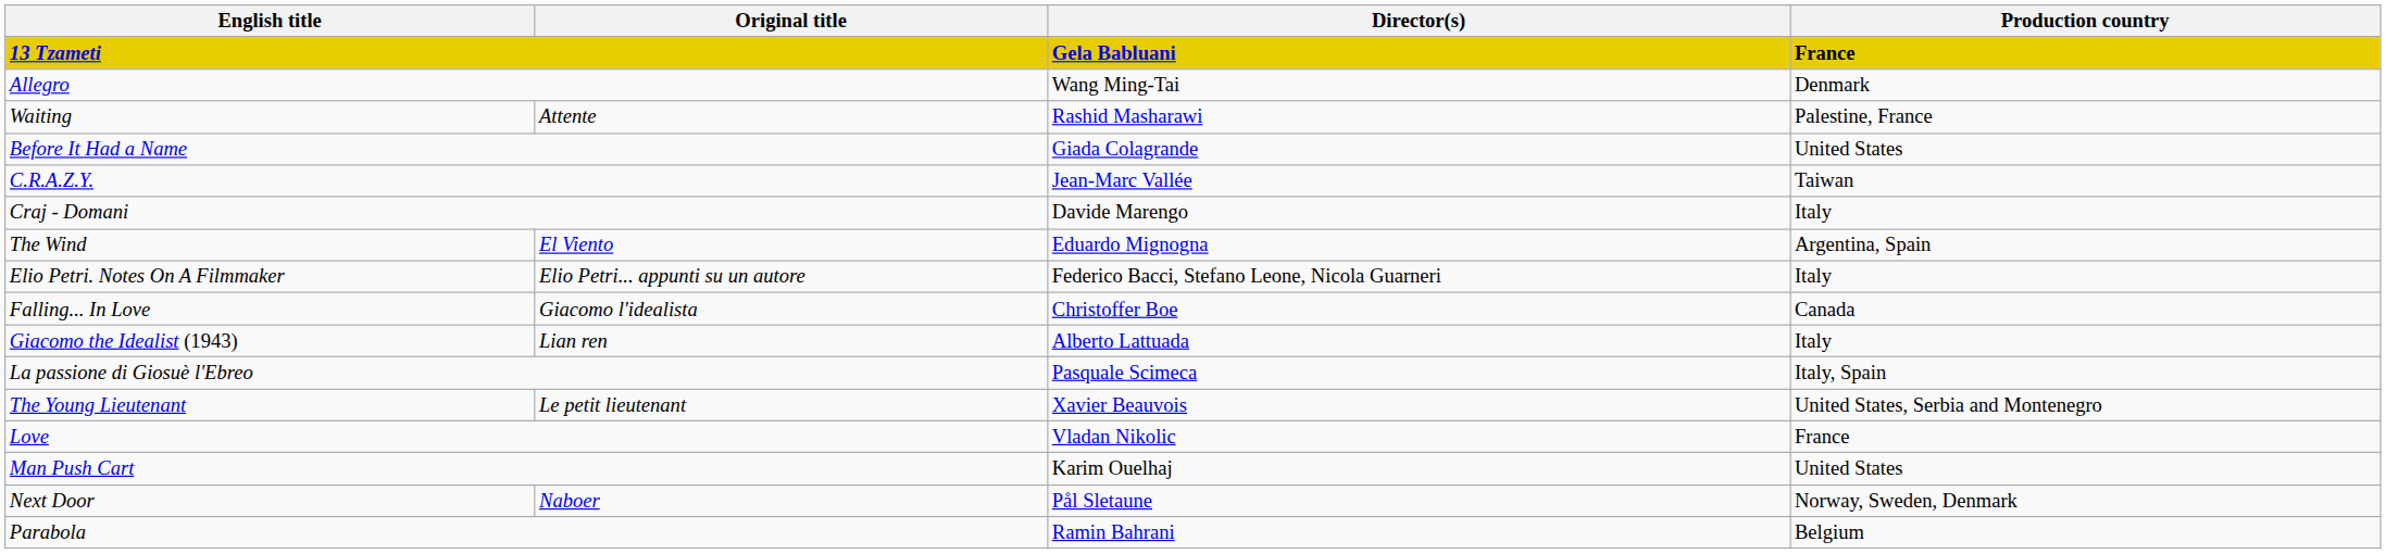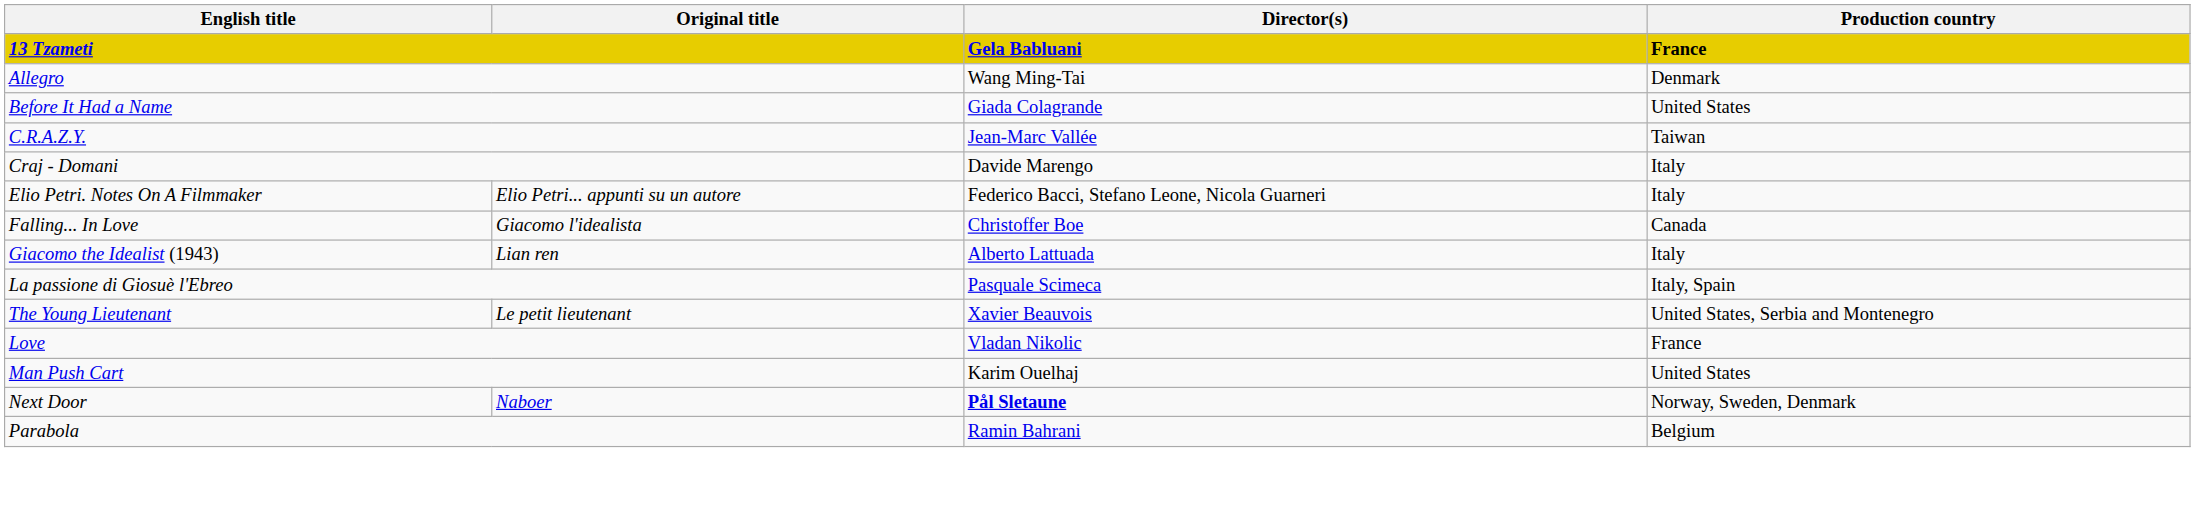 <table class="wikitable" style="width:95%; margin-bottom:0px">
 <tr>
 <th>English title</th>
 <th>Original title</th>
 <th>Director(s)</th>
 <th>Production country</th>
 </tr>
 <tr style="background:#E7CD00;">
 <td colspan=2><strong><em><a href='#'>13 Tzameti</a></em></strong></td>
 <td data-sort-value="Babluani"><strong><a href='#'>Gela Babluani</a></strong></td>
 <td><strong>France</strong></td>
 </tr>
 <tr>
 <td colspan=2><em><a href='#'>Allegro</a></em></td>
 <td>Wang Ming-Tai</td>
 <td>Denmark</td>
 </tr>
 <tr>
-<td><em>Waiting</em></td>
-<td><em>Attente</em></td>
-<td data-sort-value="Masharawi"><a href='#'>Rashid Masharawi</a></td>
-<td>Palestine, France</td>
-</tr>
-<tr>
 <td colspan=2><em><a href='#'>Before It Had a Name</a></em></td>
 <td data-sort-value="Colagrande"><a href='#'>Giada Colagrande</a></td>
 <td>United States</td>
 </tr>
 <tr>
 <td colspan=2><em><a href='#'>C.R.A.Z.Y.</a></em></td>
 <td data-sort-value="Vallée"><a href='#'>Jean-Marc Vallée</a></td>
 <td>Taiwan</td>
 </tr>
 <tr>
 <td colspan=2><em>Craj - Domani</em></td>
 <td data-sort-value="Marengo">Davide Marengo</td>
 <td>Italy</td>
-</tr>
-<tr>
-<td data-sort-value="Wind"><em>The Wind</em></td>
-<td data-sort-value="Viento"><em><a href='#'>El Viento</a></em></td>
-<td data-sort-value="Mignogna"><a href='#'>Eduardo Mignogna</a></td>
-<td>Argentina, Spain</td>
 </tr>
 <tr>
 <td><em>Elio Petri. Notes On A Filmmaker</em></td>
 <td><em>Elio Petri... appunti su un autore</em></td>
 <td data-sort-value="Bacci">Federico Bacci, Stefano Leone, Nicola Guarneri</td>
 <td>Italy</td>
 </tr>
 <tr>
 <td><em>Falling... In Love</em></td>
 <td><em>Giacomo l'idealista</em></td>
 <td data-sort-value="Boe"><a href='#'>Christoffer Boe</a></td>
 <td>Canada</td>
 </tr>
 <tr>
 <td><em><a href='#'>Giacomo the Idealist</a></em> (1943)</td>
 <td><em>Lian ren</em></td>
 <td data-sort-value="Lattuada"><a href='#'>Alberto Lattuada</a></td>
 <td>Italy</td>
 </tr>
 <tr>
 <td colspan="2"><em>La passione di Giosuè l'Ebreo</em></td>
 <td><a href='#'>Pasquale Scimeca</a></td>
 <td>Italy, Spain</td>
 </tr>
 <tr>
 <td><em><a href='#'>The Young Lieutenant</a></em></td>
 <td><em>Le petit lieutenant</em></td>
 <td data-sort-value="Beauvois"><a href='#'>Xavier Beauvois</a></td>
 <td>United States, Serbia and Montenegro</td>
 </tr>
 <tr>
 <td colspan=2><em><a href='#'>Love</a></em></td>
 <td data-sort-value="Nikolic"><a href='#'>Vladan Nikolic</a></td>
 <td>France</td>
 </tr>
 <tr>
 <td colspan=2><em><a href='#'>Man Push Cart</a></em></td>
 <td data-sort-value="Ouelha">Karim Ouelhaj</td>
 <td>United States</td>
 </tr>
 <tr>
 <td><em>Next Door</em></td>
 <td><em><a href='#'>Naboer</a></em></td>
-<td data-sort-value="Sletaune"><a href='#'>Pål Sletaune</a></td>
+<td data-sort-value="Sletaune"><strong><a href='#'>Pål Sletaune</a></strong></td>
 <td>Norway, Sweden, Denmark</td>
 </tr>
 <tr>
 <td colspan=2><em>Parabola</em></td>
 <td data-sort-value="Bahrani"><a href='#'>Ramin Bahrani</a></td>
 <td>Belgium</td>
 </tr>
 </table>
